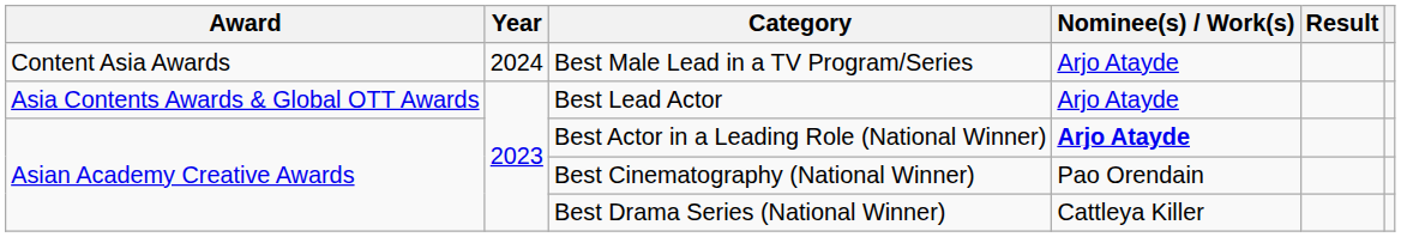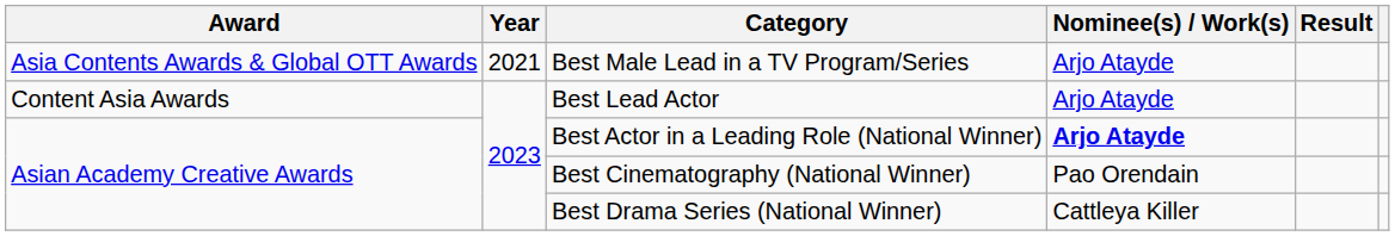 <table class="wikitable plainrowheaders sortable" style="margin-right: 0;">
 <tr>
 <th scope="col">Award</th>
 <th scope="col">Year</th>
 <th scope="col">Category</th>
 <th scope="col">Nominee(s) / Work(s)</th>
 <th scope="col">Result</th>
 <th scope="col" class="unsortable"></th>
 </tr>
 <tr>
-<td>Content Asia Awards</td>
-<td>2024</td>
+<td><a href='#'>Asia Contents Awards & Global OTT Awards</a></td>
+<td>2021</td>
 <td>Best Male Lead in a TV Program/Series</td>
 <td><a href='#'>Arjo Atayde</a></td>
 <td></td>
 <td></td>
 </tr>
 <tr>
-<td><a href='#'>Asia Contents Awards & Global OTT Awards</a></td>
+<td>Content Asia Awards</td>
 <td rowspan="4"><a href='#'>2023</a></td>
 <td>Best Lead Actor</td>
 <td><a href='#'>Arjo Atayde</a></td>
 <td></td>
 <td></td>
 </tr>
 <tr>
 <td rowspan="3"><a href='#'>Asian Academy Creative Awards</a></td>
 <td>Best Actor in a Leading Role (National Winner)</td>
 <td><strong><a href='#'>Arjo Atayde</a></strong></td>
 <td></td>
 <td></td>
 </tr>
 <tr>
 <td>Best Cinematography (National Winner)</td>
 <td>Pao Orendain</td>
 <td></td>
 <td></td>
 </tr>
 <tr>
 <td>Best Drama Series (National Winner)</td>
 <td>Cattleya Killer</td>
 <td></td>
 <td></td>
 </tr>
 </table>
